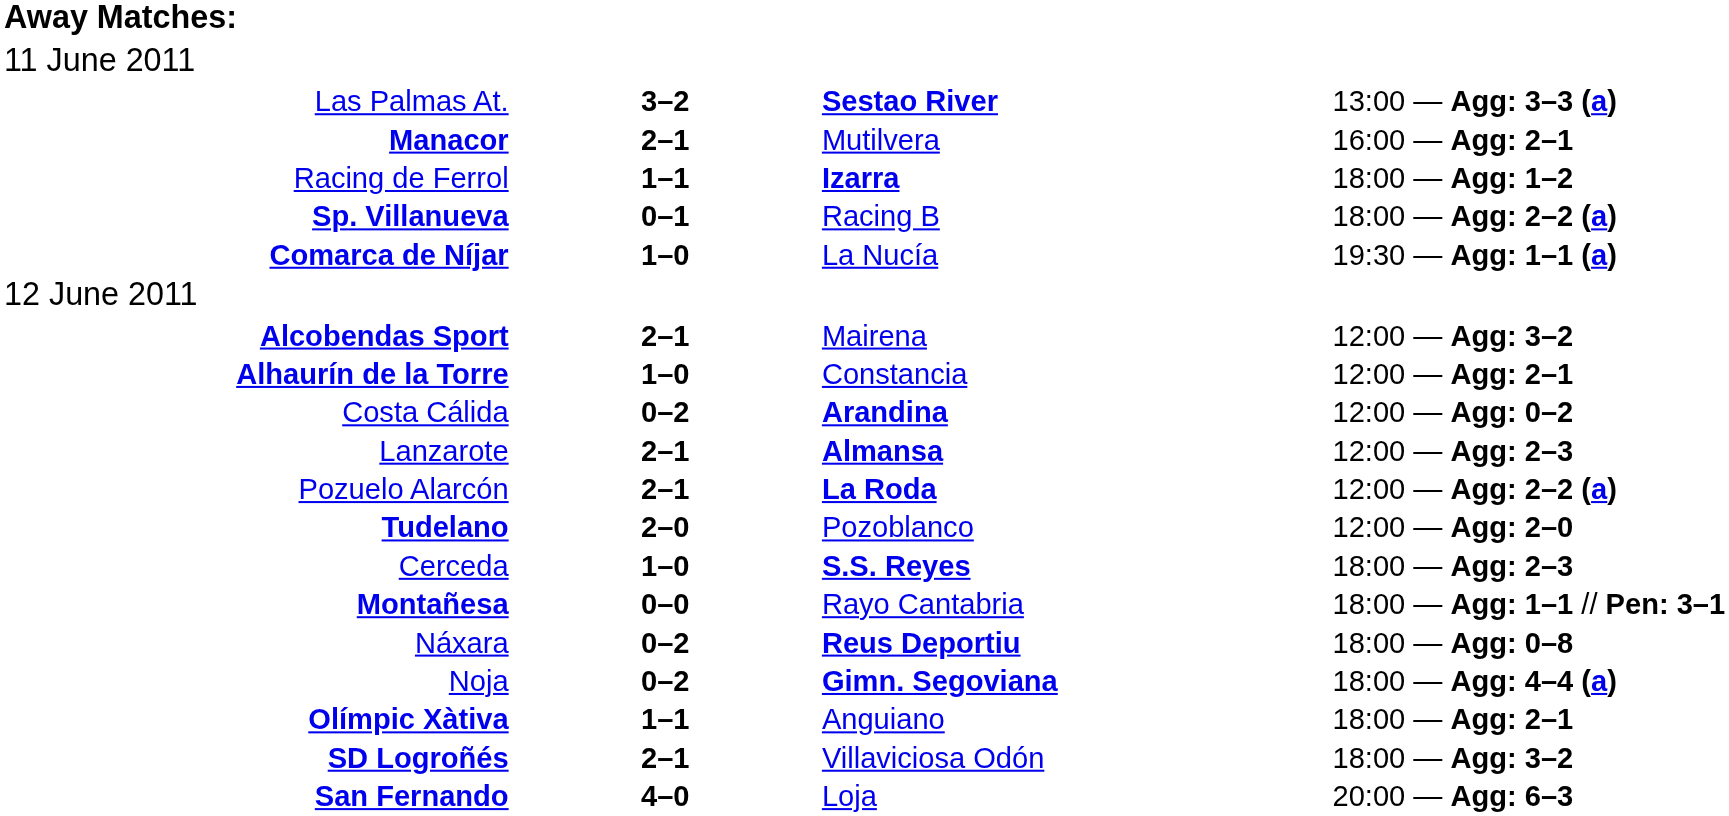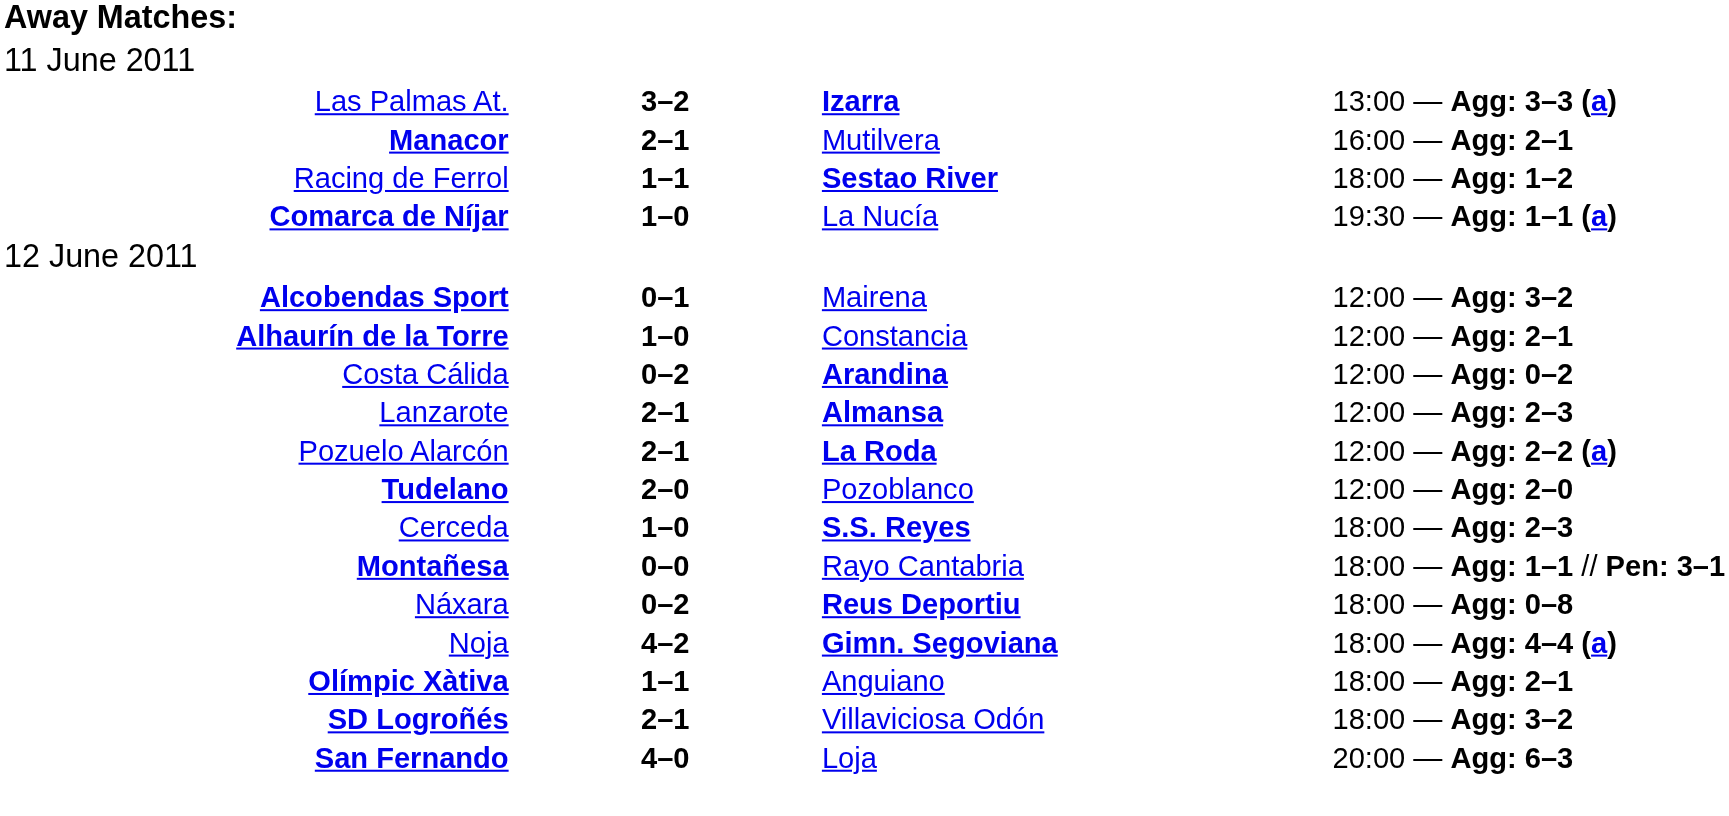 <table width=100% cellspacing=1>
 <tr>
 <th width=20%></th>
 <th width=12%></th>
 <th width=20%></th>
 <th></th>
 </tr>
 <tr>
 <td><strong>Away Matches:</strong></td>
 </tr>
 <tr>
 <td>11 June 2011</td>
 </tr>
 <tr style=font-size:90%>
 <td align=right><a href='#'>Las Palmas At.</a></td>
 <td align=center><strong>3–2</strong></td>
-<td><strong><a href='#'>Sestao River</a></strong></td>
+<td><strong><a href='#'>Izarra</a></strong></td>
 <td>13:00 — <strong>Agg: 3–3 (<a href='#'>a</a>)</strong></td>
 </tr>
 <tr style=font-size:90%>
 <td align=right><strong><a href='#'>Manacor</a></strong></td>
 <td align=center><strong>2–1</strong></td>
 <td><a href='#'>Mutilvera</a></td>
 <td>16:00 — <strong>Agg: 2–1</strong></td>
 </tr>
 <tr style=font-size:90%>
 <td align=right><a href='#'>Racing de Ferrol</a></td>
 <td align=center><strong>1–1</strong></td>
-<td><strong><a href='#'>Izarra</a></strong></td>
+<td><strong><a href='#'>Sestao River</a></strong></td>
 <td>18:00 — <strong>Agg: 1–2</strong></td>
-</tr>
-<tr style=font-size:90%>
-<td align=right><strong><a href='#'>Sp. Villanueva</a></strong></td>
-<td align=center><strong>0–1</strong></td>
-<td><a href='#'>Racing B</a></td>
-<td>18:00 — <strong>Agg: 2–2 (<a href='#'>a</a>)</strong></td>
 </tr>
 <tr style=font-size:90%>
 <td align=right><strong><a href='#'>Comarca de Níjar</a></strong></td>
 <td align=center><strong>1–0</strong></td>
 <td><a href='#'>La Nucía</a></td>
 <td>19:30 — <strong>Agg: 1–1 (<a href='#'>a</a>)</strong></td>
 </tr>
 <tr>
 <td>12 June 2011</td>
 </tr>
 <tr style=font-size:90%>
 <td align=right><strong><a href='#'>Alcobendas Sport</a></strong></td>
-<td align=center><strong>2–1</strong></td>
+<td align=center><strong>0–1</strong></td>
 <td><a href='#'>Mairena</a></td>
 <td>12:00 — <strong>Agg: 3–2</strong></td>
 </tr>
 <tr style=font-size:90%>
 <td align=right><strong><a href='#'>Alhaurín de la Torre</a></strong></td>
 <td align=center><strong>1–0</strong></td>
 <td><a href='#'>Constancia</a></td>
 <td>12:00 — <strong>Agg: 2–1</strong></td>
 </tr>
 <tr style=font-size:90%>
 <td align=right><a href='#'>Costa Cálida</a></td>
 <td align=center><strong>0–2</strong></td>
 <td><strong><a href='#'>Arandina</a></strong></td>
 <td>12:00 — <strong>Agg: 0–2</strong></td>
 </tr>
 <tr style=font-size:90%>
 <td align=right><a href='#'>Lanzarote</a></td>
 <td align=center><strong>2–1</strong></td>
 <td><strong><a href='#'>Almansa</a></strong></td>
 <td>12:00 — <strong>Agg: 2–3</strong></td>
 </tr>
 <tr style=font-size:90%>
 <td align=right><a href='#'>Pozuelo Alarcón</a></td>
 <td align=center><strong>2–1</strong></td>
 <td><strong><a href='#'>La Roda</a></strong></td>
 <td>12:00 — <strong>Agg: 2–2 (<a href='#'>a</a>)</strong></td>
 </tr>
 <tr style=font-size:90%>
 <td align=right><strong><a href='#'>Tudelano</a></strong></td>
 <td align=center><strong>2–0</strong></td>
 <td><a href='#'>Pozoblanco</a></td>
 <td>12:00 — <strong>Agg: 2–0</strong></td>
 </tr>
 <tr style=font-size:90%>
 <td align=right><a href='#'>Cerceda</a></td>
 <td align=center><strong>1–0</strong></td>
 <td><strong><a href='#'>S.S. Reyes</a></strong></td>
 <td>18:00 — <strong>Agg: 2–3</strong></td>
 </tr>
 <tr style=font-size:90%>
 <td align=right><strong><a href='#'>Montañesa</a></strong></td>
 <td align=center><strong>0–0</strong></td>
 <td><a href='#'>Rayo Cantabria</a></td>
 <td>18:00 — <strong>Agg: 1–1</strong> // <strong>Pen: 3–1</strong></td>
 </tr>
 <tr style=font-size:90%>
 <td align=right><a href='#'>Náxara</a></td>
 <td align=center><strong>0–2</strong></td>
 <td><strong><a href='#'>Reus Deportiu</a></strong></td>
 <td>18:00 — <strong>Agg: 0–8</strong></td>
 </tr>
 <tr style=font-size:90%>
 <td align=right><a href='#'>Noja</a></td>
-<td align=center><strong>0–2</strong></td>
+<td align=center><strong>4–2</strong></td>
 <td><strong><a href='#'>Gimn. Segoviana</a></strong></td>
 <td>18:00 — <strong>Agg: 4–4 (<a href='#'>a</a>)</strong></td>
 </tr>
 <tr style=font-size:90%>
 <td align=right><strong><a href='#'>Olímpic Xàtiva</a></strong></td>
 <td align=center><strong>1–1</strong></td>
 <td><a href='#'>Anguiano</a></td>
 <td>18:00 — <strong>Agg: 2–1</strong></td>
 </tr>
 <tr style=font-size:90%>
 <td align=right><strong><a href='#'>SD Logroñés</a></strong></td>
 <td align=center><strong>2–1</strong></td>
 <td><a href='#'>Villaviciosa Odón</a></td>
 <td>18:00 — <strong>Agg: 3–2</strong></td>
 </tr>
 <tr style=font-size:90%>
 <td align=right><strong><a href='#'>San Fernando</a></strong></td>
 <td align=center><strong>4–0</strong></td>
 <td><a href='#'>Loja</a></td>
 <td>20:00 — <strong>Agg: 6–3</strong></td>
 </tr>
 </table>
